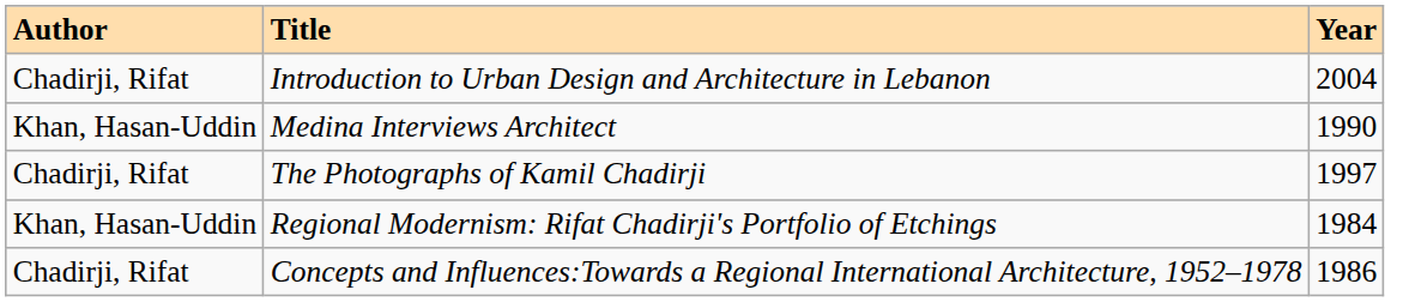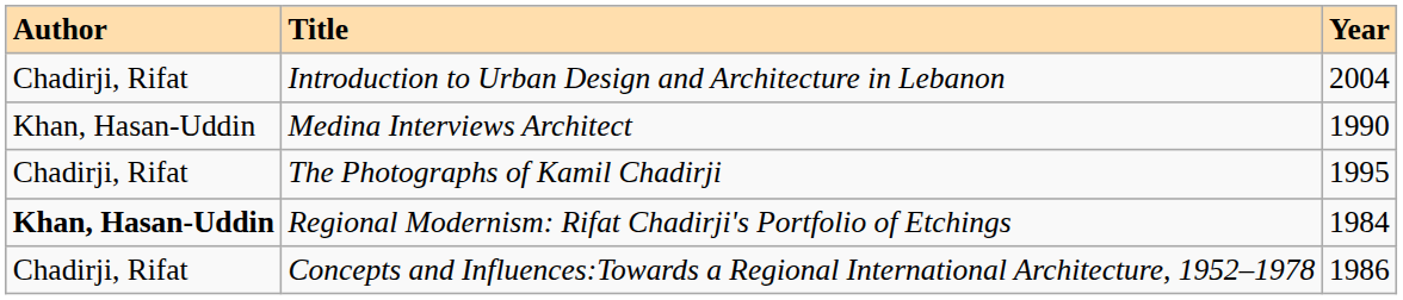 <table class="wikitable">
 <tr valign=baseline style="font-weight:bold; background:#ffdead";>
 <td>Author</td>
 <td>Title</td>
 <td>Year</td>
 </tr>
 <tr valign=top>
 <td>Chadirji, Rifat</td>
 <td><em>Introduction to Urban Design and Architecture in Lebanon</em></td>
 <td>2004</td>
 </tr>
 <tr valign=top>
 <td>Khan, Hasan-Uddin</td>
 <td><em>Medina Interviews Architect</em></td>
 <td>1990</td>
 </tr>
 <tr valign=top>
 <td>Chadirji, Rifat</td>
 <td><em>The Photographs of Kamil Chadirji</em></td>
-<td>1997</td>
+<td>1995</td>
 </tr>
 <tr valign=top>
-<td>Khan, Hasan-Uddin</td>
+<td><strong>Khan, Hasan-Uddin</strong></td>
 <td><em>Regional Modernism: Rifat Chadirji's Portfolio of Etchings</em></td>
 <td>1984</td>
 </tr>
 <tr valign=top>
 <td>Chadirji, Rifat</td>
 <td><em>Concepts and Influences:Towards a Regional International Architecture, 1952–1978</em></td>
 <td>1986</td>
 </tr>
 </table>
